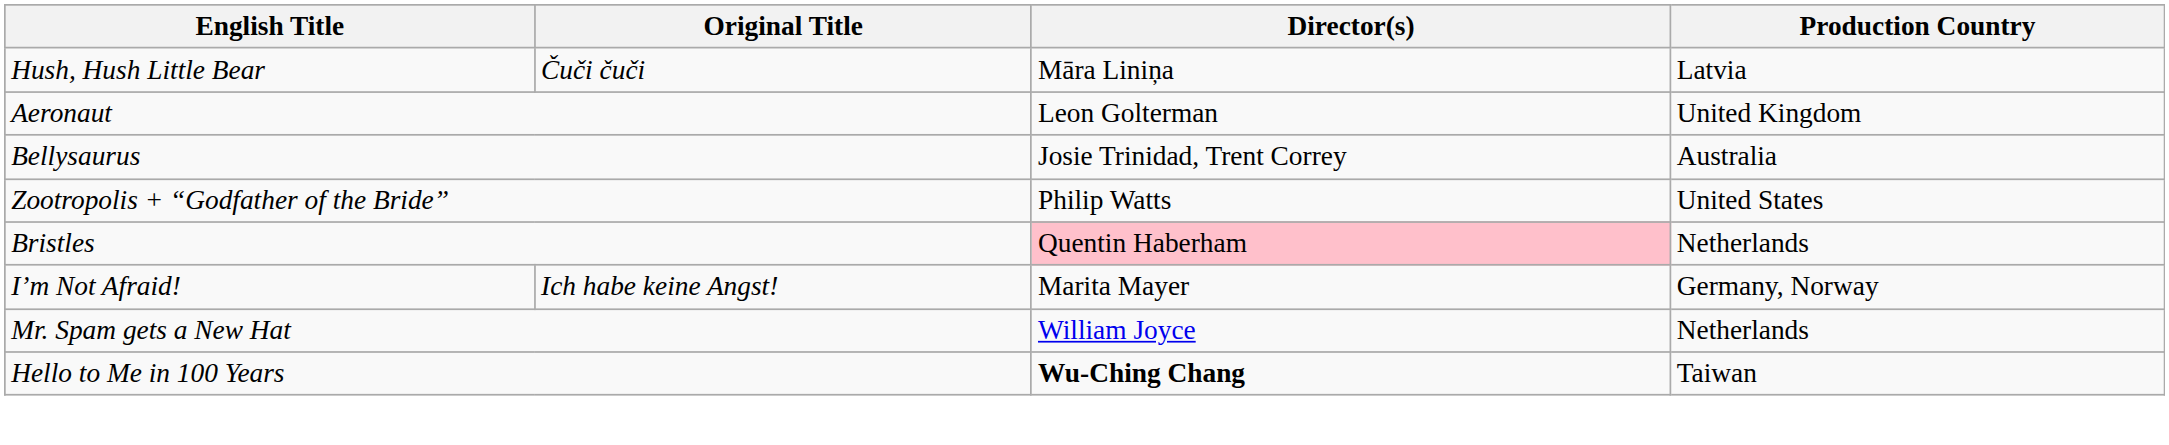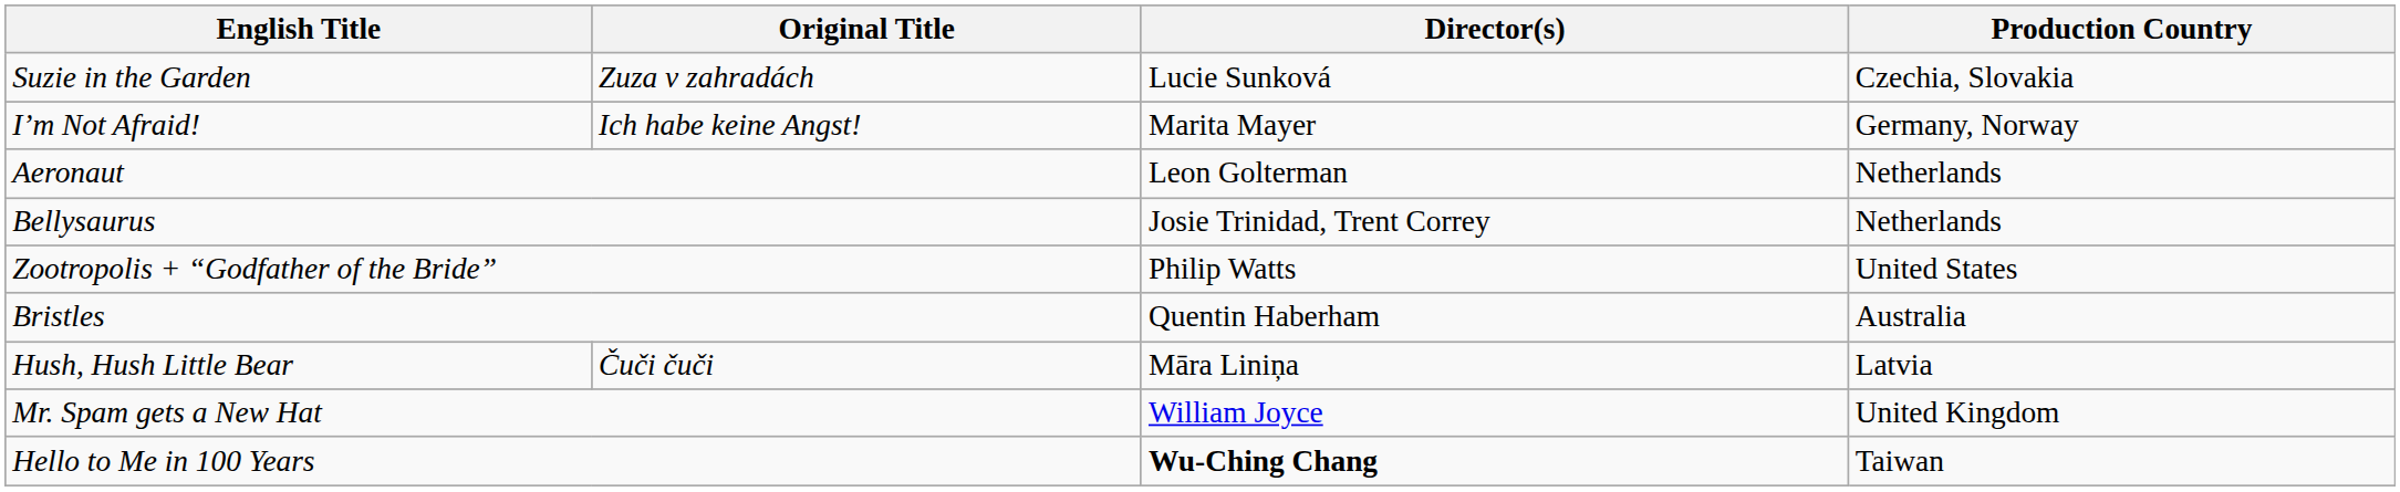 <table class="sortable wikitable" style="width:100%; margin-bottom:4px">
 <tr>
 <th>English Title</th>
 <th>Original Title</th>
 <th>Director(s)</th>
 <th>Production Country</th>
 </tr>
 <tr>
-<td><em>Hush, Hush Little Bear</em></td>
-<td><em>Čuči čuči</em></td>
-<td>Māra Liniņa</td>
-<td>Latvia</td>
+<td><em>Suzie in the Garden</em></td>
+<td><em>Zuza v zahradách</em></td>
+<td>Lucie Sunková</td>
+<td>Czechia, Slovakia</td>
+</tr>
+<tr>
+<td><em>I’m Not Afraid!</em></td>
+<td><em>Ich habe keine Angst!</em></td>
+<td>Marita Mayer</td>
+<td>Germany, Norway</td>
 </tr>
 <tr>
 <td colspan="2"><em>Aeronaut</em></td>
 <td>Leon Golterman</td>
-<td>United Kingdom</td>
+<td>Netherlands</td>
 </tr>
 <tr>
 <td colspan="2"><em>Bellysaurus</em></td>
 <td>Josie Trinidad, Trent Correy</td>
-<td>Australia</td>
+<td>Netherlands</td>
 </tr>
 <tr>
 <td colspan="2"><em>Zootropolis + “Godfather of the Bride”</em></td>
 <td>Philip Watts</td>
 <td>United States</td>
 </tr>
 <tr>
 <td colspan="2"><em>Bristles</em></td>
-<td style="background: pink;">Quentin Haberham</td>
-<td>Netherlands</td>
+<td>Quentin Haberham</td>
+<td>Australia</td>
 </tr>
 <tr>
-<td><em>I’m Not Afraid!</em></td>
-<td><em>Ich habe keine Angst!</em></td>
-<td>Marita Mayer</td>
-<td>Germany, Norway</td>
+<td><em>Hush, Hush Little Bear</em></td>
+<td><em>Čuči čuči</em></td>
+<td>Māra Liniņa</td>
+<td>Latvia</td>
 </tr>
 <tr>
 <td colspan="2"><em>Mr. Spam gets a New Hat</em></td>
 <td><a href='#'>William Joyce</a></td>
-<td>Netherlands</td>
+<td>United Kingdom</td>
 </tr>
 <tr>
 <td colspan="2"><em>Hello to Me in 100 Years</em></td>
 <td><strong>Wu-Ching Chang</strong></td>
 <td>Taiwan</td>
 </tr>
 </table>
